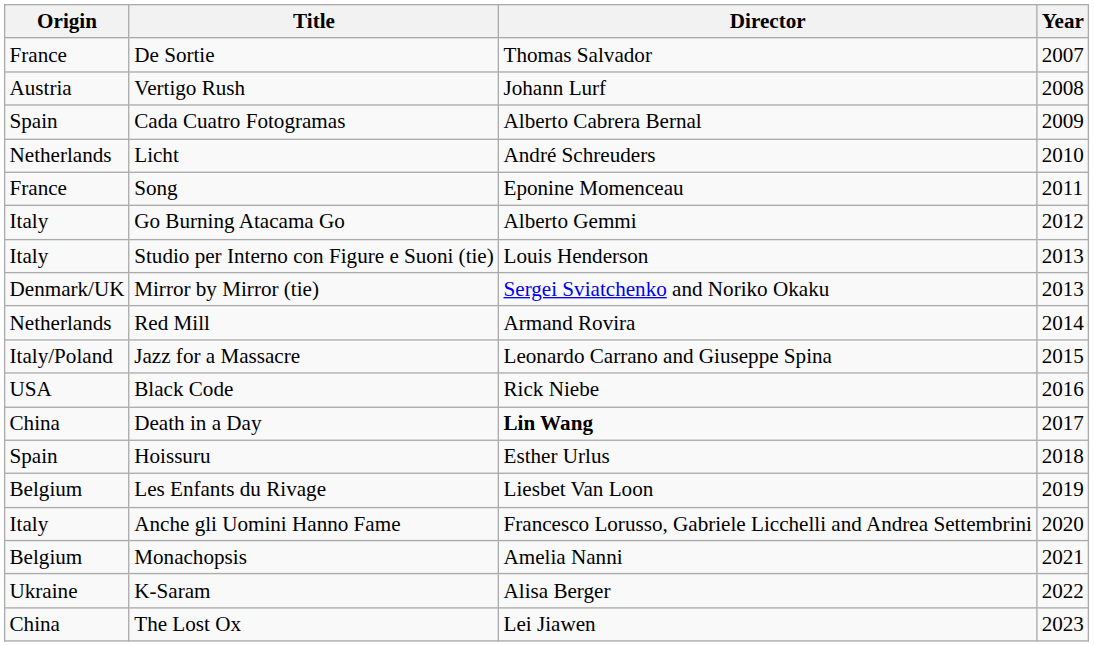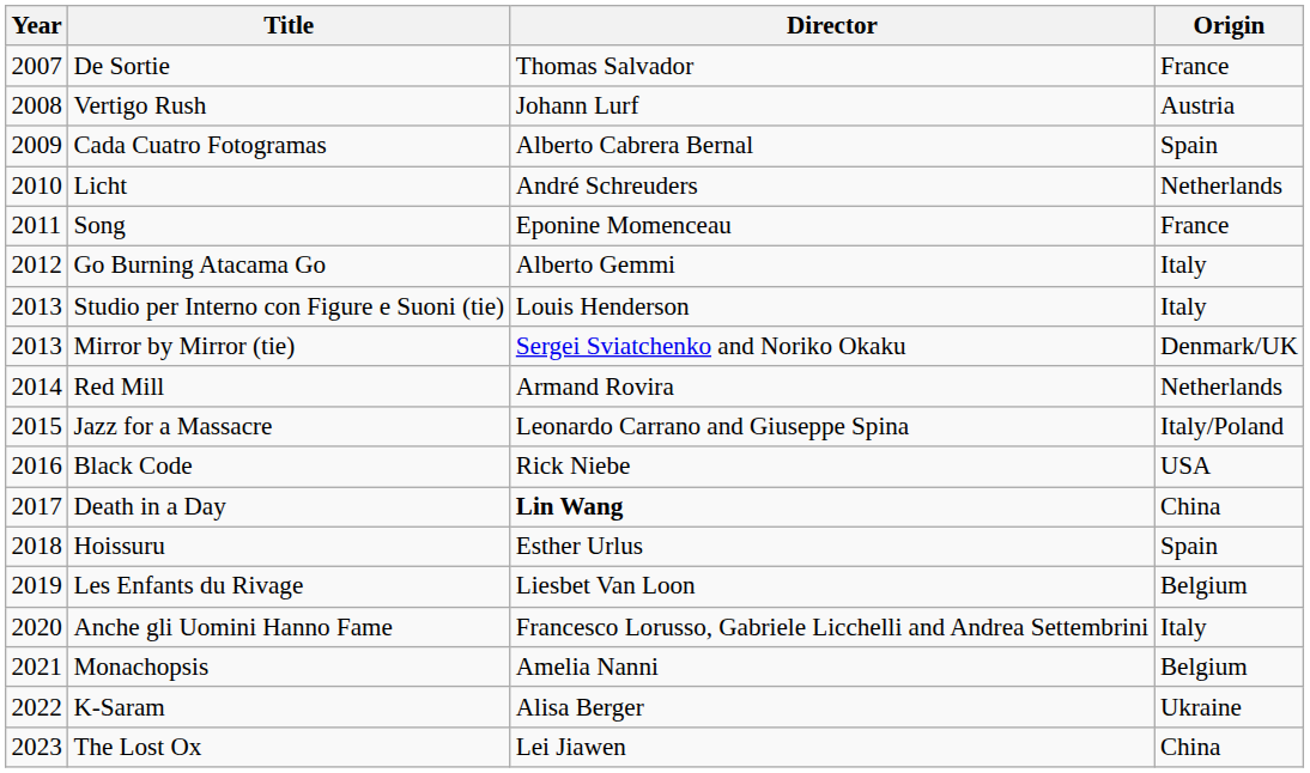 <table class="wikitable">
 <tr>
-<th>Origin</th>
+<th>Year</th>
 <th>Title</th>
 <th>Director</th>
-<th>Year</th>
+<th>Origin</th>
 </tr>
 <tr>
-<td>France</td>
+<td>2007</td>
 <td>De Sortie</td>
 <td>Thomas Salvador</td>
-<td>2007</td>
+<td>France</td>
 </tr>
 <tr>
-<td>Austria</td>
+<td>2008</td>
 <td>Vertigo Rush</td>
 <td>Johann Lurf</td>
-<td>2008</td>
+<td>Austria</td>
 </tr>
 <tr>
-<td>Spain</td>
+<td>2009</td>
 <td>Cada Cuatro Fotogramas</td>
 <td>Alberto Cabrera Bernal</td>
-<td>2009</td>
+<td>Spain</td>
 </tr>
 <tr>
-<td>Netherlands</td>
+<td>2010</td>
 <td>Licht</td>
 <td>André Schreuders</td>
-<td>2010</td>
+<td>Netherlands</td>
 </tr>
 <tr>
-<td>France</td>
+<td>2011</td>
 <td>Song</td>
 <td>Eponine Momenceau</td>
-<td>2011</td>
+<td>France</td>
 </tr>
 <tr>
-<td>Italy</td>
+<td>2012</td>
 <td>Go Burning Atacama Go</td>
 <td>Alberto Gemmi</td>
-<td>2012</td>
+<td>Italy</td>
 </tr>
 <tr>
-<td>Italy</td>
+<td>2013</td>
 <td>Studio per Interno con Figure e Suoni (tie)</td>
 <td>Louis Henderson</td>
-<td>2013</td>
+<td>Italy</td>
 </tr>
 <tr>
-<td>Denmark/UK</td>
+<td>2013</td>
 <td>Mirror by Mirror (tie)</td>
 <td><a href='#'>Sergei Sviatchenko</a> and Noriko Okaku</td>
-<td>2013</td>
+<td>Denmark/UK</td>
 </tr>
 <tr>
-<td>Netherlands</td>
+<td>2014</td>
 <td>Red Mill</td>
 <td>Armand Rovira</td>
-<td>2014</td>
+<td>Netherlands</td>
 </tr>
 <tr>
-<td>Italy/Poland</td>
+<td>2015</td>
 <td>Jazz for a Massacre</td>
 <td>Leonardo Carrano and Giuseppe Spina</td>
-<td>2015</td>
+<td>Italy/Poland</td>
 </tr>
 <tr>
-<td>USA</td>
+<td>2016</td>
 <td>Black Code</td>
 <td>Rick Niebe</td>
-<td>2016</td>
+<td>USA</td>
 </tr>
 <tr>
-<td>China</td>
+<td>2017</td>
 <td>Death in a Day</td>
 <td><strong>Lin Wang</strong></td>
-<td>2017</td>
+<td>China</td>
 </tr>
 <tr>
-<td>Spain</td>
+<td>2018</td>
 <td>Hoissuru</td>
 <td>Esther Urlus</td>
-<td>2018</td>
+<td>Spain</td>
 </tr>
 <tr>
-<td>Belgium</td>
+<td>2019</td>
 <td>Les Enfants du Rivage</td>
 <td>Liesbet Van Loon</td>
-<td>2019</td>
+<td>Belgium</td>
 </tr>
 <tr>
-<td>Italy</td>
+<td>2020</td>
 <td>Anche gli Uomini Hanno Fame</td>
 <td>Francesco Lorusso, Gabriele Licchelli and Andrea Settembrini</td>
-<td>2020</td>
+<td>Italy</td>
 </tr>
 <tr>
-<td>Belgium</td>
+<td>2021</td>
 <td>Monachopsis</td>
 <td>Amelia Nanni</td>
-<td>2021</td>
+<td>Belgium</td>
 </tr>
 <tr>
-<td>Ukraine</td>
+<td>2022</td>
 <td>K-Saram</td>
 <td>Alisa Berger</td>
-<td>2022</td>
+<td>Ukraine</td>
 </tr>
 <tr>
-<td>China</td>
+<td>2023</td>
 <td>The Lost Ox</td>
 <td>Lei Jiawen</td>
-<td>2023</td>
+<td>China</td>
 </tr>
 </table>
